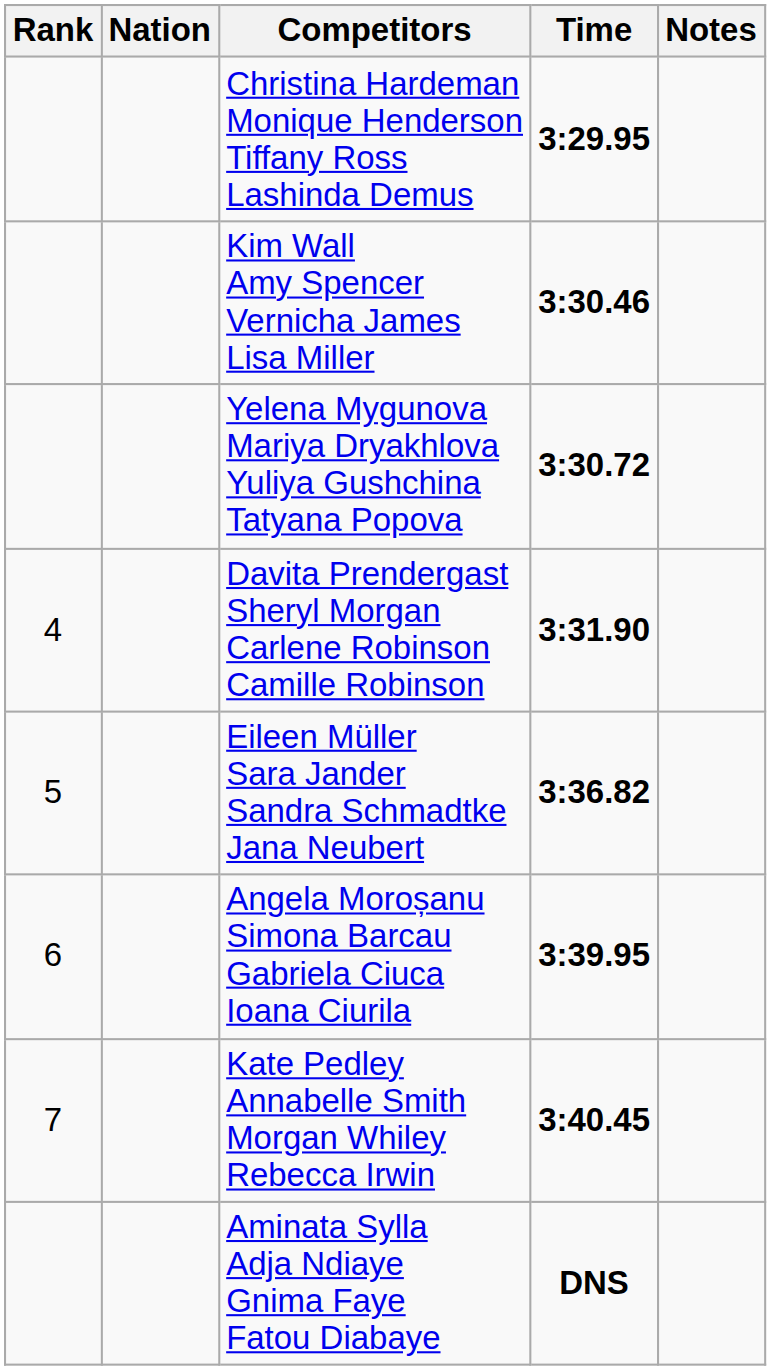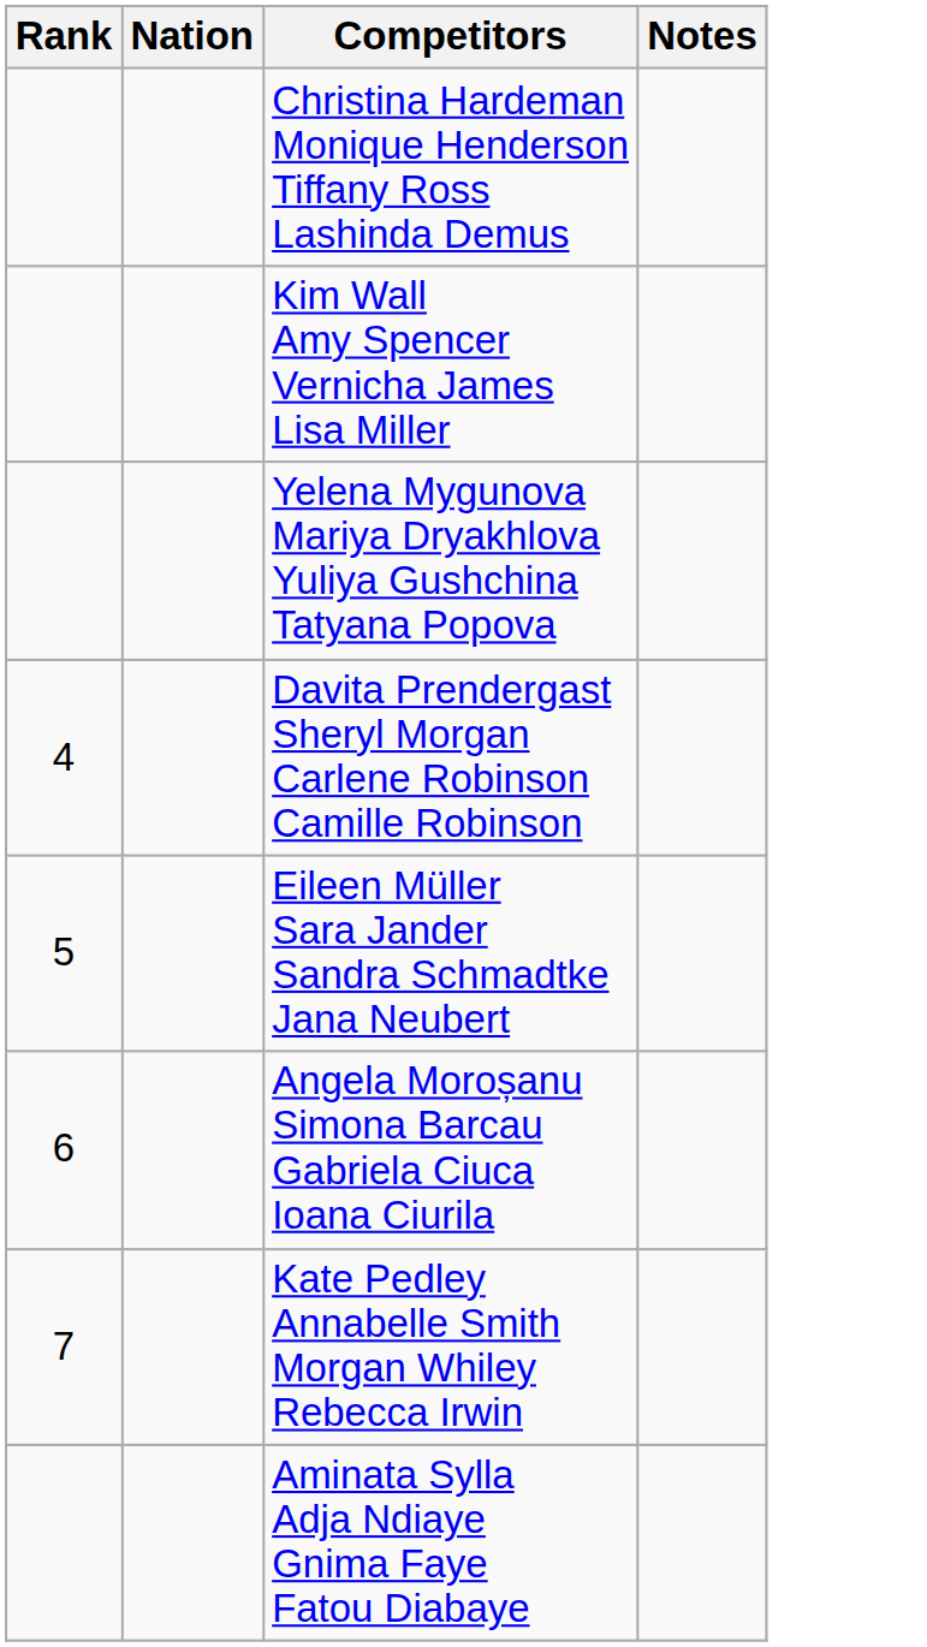 <table class="wikitable sortable" style="text-align:center">
 <tr>
 <th>Rank</th>
 <th>Nation</th>
 <th>Competitors</th>
-<th>Time</th>
 <th>Notes</th>
 </tr>
 <tr>
 <td></td>
 <td align=left></td>
 <td align=left><a href='#'>Christina Hardeman</a><br><a href='#'>Monique Henderson</a><br><a href='#'>Tiffany Ross</a><br><a href='#'>Lashinda Demus</a></td>
-<td><strong>3:29.95</strong></td>
 <td></td>
 </tr>
 <tr>
 <td></td>
 <td align=left></td>
 <td align=left><a href='#'>Kim Wall</a><br><a href='#'>Amy Spencer</a><br><a href='#'>Vernicha James</a><br><a href='#'>Lisa Miller</a></td>
-<td><strong>3:30.46</strong></td>
 <td></td>
 </tr>
 <tr>
 <td></td>
 <td align=left></td>
 <td align=left><a href='#'>Yelena Mygunova</a><br><a href='#'>Mariya Dryakhlova</a><br><a href='#'>Yuliya Gushchina</a><br><a href='#'>Tatyana Popova</a></td>
-<td><strong>3:30.72</strong></td>
 <td></td>
 </tr>
 <tr>
 <td>4</td>
 <td align=left></td>
 <td align=left><a href='#'>Davita Prendergast</a><br><a href='#'>Sheryl Morgan</a><br><a href='#'>Carlene Robinson</a><br><a href='#'>Camille Robinson</a></td>
-<td><strong>3:31.90</strong></td>
 <td></td>
 </tr>
 <tr>
 <td>5</td>
 <td align=left></td>
 <td align=left><a href='#'>Eileen Müller</a><br><a href='#'>Sara Jander</a><br><a href='#'>Sandra Schmadtke</a><br><a href='#'>Jana Neubert</a></td>
-<td><strong>3:36.82</strong></td>
 <td></td>
 </tr>
 <tr>
 <td>6</td>
 <td align=left></td>
 <td align=left><a href='#'>Angela Moroșanu</a><br><a href='#'>Simona Barcau</a><br><a href='#'>Gabriela Ciuca</a><br><a href='#'>Ioana Ciurila</a></td>
-<td><strong>3:39.95</strong></td>
 <td></td>
 </tr>
 <tr>
 <td>7</td>
 <td align=left></td>
 <td align=left><a href='#'>Kate Pedley</a><br><a href='#'>Annabelle Smith</a><br><a href='#'>Morgan Whiley</a><br><a href='#'>Rebecca Irwin</a></td>
-<td><strong>3:40.45</strong></td>
 <td></td>
 </tr>
 <tr>
 <td></td>
 <td align=left></td>
 <td align=left><a href='#'>Aminata Sylla</a><br><a href='#'>Adja Ndiaye</a><br><a href='#'>Gnima Faye</a><br><a href='#'>Fatou Diabaye</a></td>
-<td><strong>DNS</strong></td>
 <td></td>
 </tr>
 </table>
